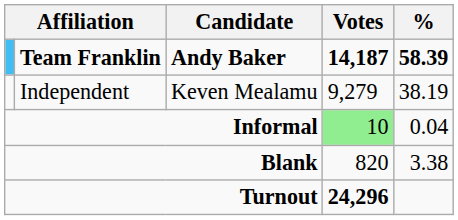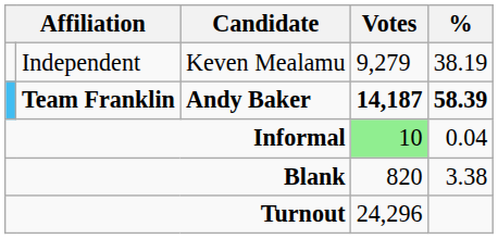 <table class="wikitable col4right col5right">
 <tr>
 <th colspan="2">Affiliation</th>
 <th>Candidate</th>
 <th>Votes</th>
 <th>%</th>
 </tr>
 <tr>
+<td></td>
+<td>Independent</td>
+<td>Keven Mealamu</td>
+<td>9,279</td>
+<td>38.19</td>
+</tr>
+<tr>
 <td style="background:#40bdf2"></td>
 <td><strong>Team Franklin</strong></td>
 <td><strong>Andy Baker</strong></td>
 <td><strong>14,187</strong></td>
 <td><strong>58.39</strong></td>
-</tr>
-<tr>
-<td></td>
-<td>Independent</td>
-<td>Keven Mealamu</td>
-<td>9,279</td>
-<td>38.19</td>
 </tr>
 <tr>
 <td colspan="3" style="text-align:right"><strong>Informal</strong></td>
 <td style="background: lightgreen; text-align:right">10</td>
 <td style="text-align:right">0.04</td>
 </tr>
 <tr>
 <td colspan="3" style="text-align:right"><strong>Blank</strong></td>
 <td style="text-align:right">820</td>
 <td style="text-align:right">3.38</td>
 </tr>
 <tr>
 <td colspan="3" style="text-align:right"><strong>Turnout</strong></td>
-<td style="text-align:right"><strong>24,296</strong></td>
+<td style="text-align:right">24,296</td>
 <td></td>
 </tr>
 </table>
